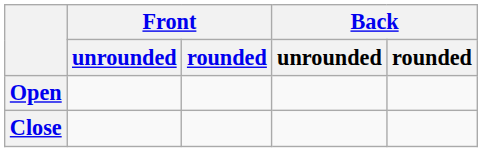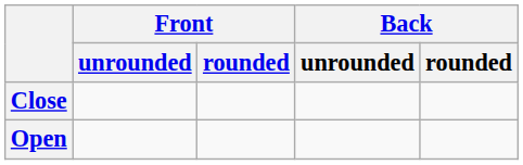 <table class="wikitable" style="text-align: center;">
 <tr>
 <th rowspan="2"></th>
 <th colspan="2"><a href='#'>Front</a></th>
 <th colspan="2"><a href='#'>Back</a></th>
 </tr>
 <tr>
 <th><a href='#'>unrounded</a></th>
 <th><a href='#'>rounded</a></th>
 <th>unrounded</th>
 <th>rounded</th>
 </tr>
 <tr>
+<th><a href='#'>Close</a></th>
+<td></td>
+<td></td>
+<td></td>
+<td></td>
+</tr>
+<tr>
 <th><a href='#'>Open</a></th>
 <td></td>
 <td></td>
 <td></td>
 <td></td>
 </tr>
-<tr>
-<th><a href='#'>Close</a></th>
-<td></td>
-<td></td>
-<td></td>
-<td></td>
-</tr>
 </table>
